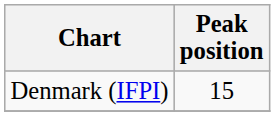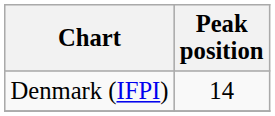 <table class="wikitable sortable">
 <tr>
 <th align="left">Chart</th>
 <th align="left">Peak<br>position</th>
 </tr>
 <tr>
 <td>Denmark (<a href='#'>IFPI</a>)</td>
-<td align="center">15</td>
+<td align="center">14</td>
 </tr>
 <tr>
 </tr>
 </table>
